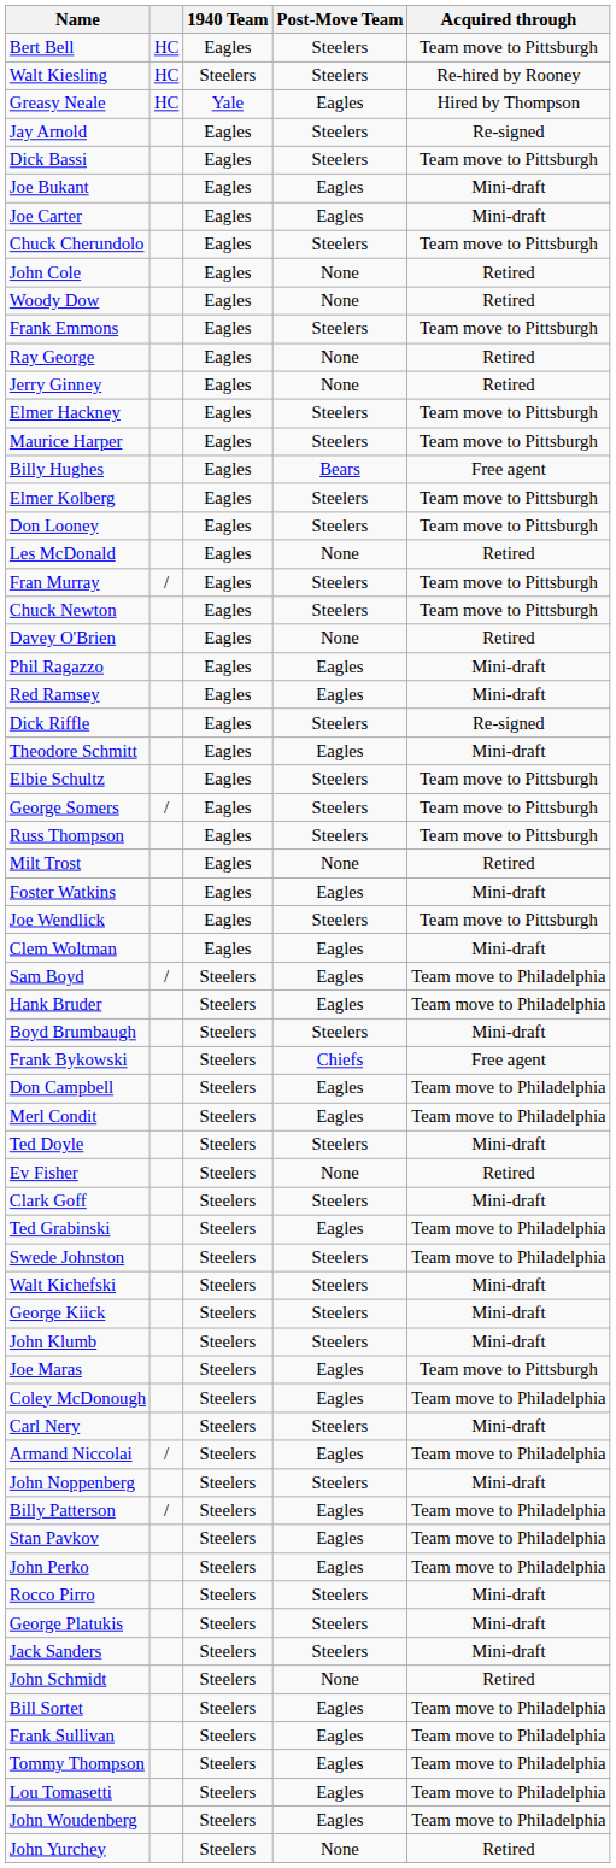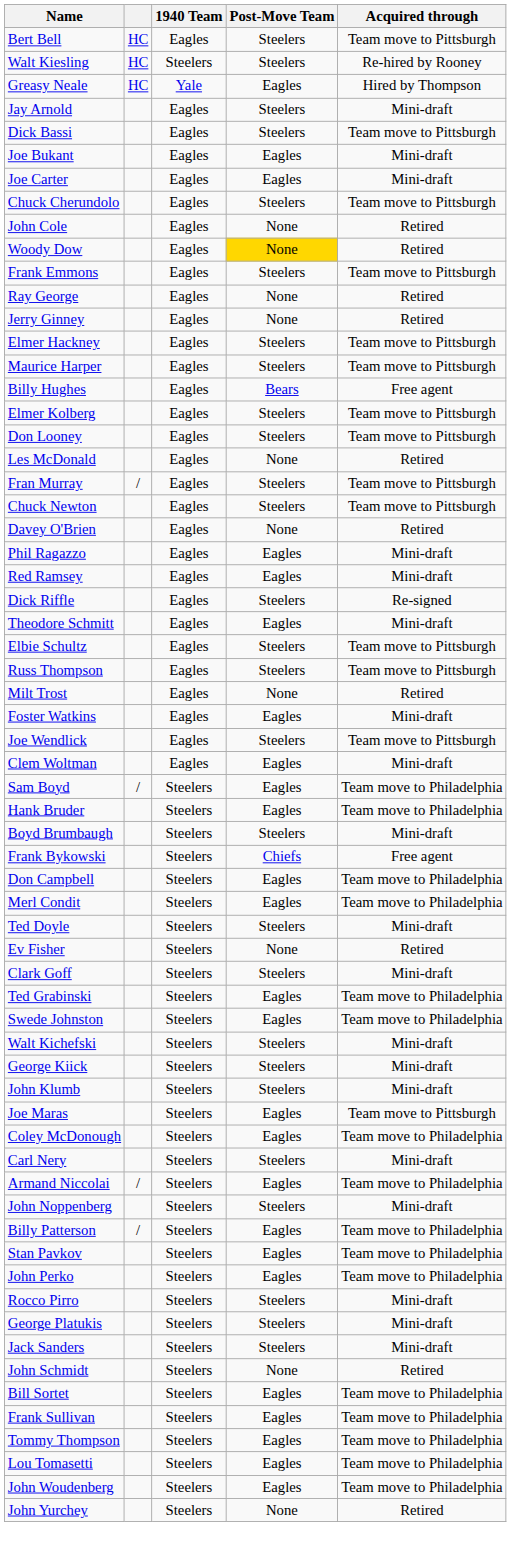 <table class="wikitable sortable mw-collapsible mw-collapsed">
 <tr>
 <th align="left">Name</th>
 <th></th>
 <th>1940 Team</th>
 <th>Post-Move Team</th>
 <th>Acquired through</th>
 </tr>
 <tr align=center>
 <td align=left><a href='#'>Bert Bell</a></td>
 <td><a href='#'>HC</a></td>
 <td>Eagles</td>
 <td>Steelers</td>
 <td>Team move to Pittsburgh</td>
 </tr>
 <tr align=center>
 <td align=left><a href='#'>Walt Kiesling</a></td>
 <td><a href='#'>HC</a></td>
 <td>Steelers</td>
 <td>Steelers</td>
 <td>Re-hired by Rooney</td>
 </tr>
 <tr align=center>
 <td align=left><a href='#'>Greasy Neale</a></td>
 <td><a href='#'>HC</a></td>
 <td><a href='#'>Yale</a></td>
 <td>Eagles</td>
 <td>Hired by Thompson</td>
 </tr>
 <tr align=center>
 <td align=left><a href='#'>Jay Arnold</a></td>
 <td></td>
 <td>Eagles</td>
 <td>Steelers</td>
-<td>Re-signed</td>
+<td>Mini-draft</td>
 </tr>
 <tr align=center>
 <td align=left><a href='#'>Dick Bassi</a></td>
 <td></td>
 <td>Eagles</td>
 <td>Steelers</td>
 <td>Team move to Pittsburgh</td>
 </tr>
 <tr align=center>
 <td align=left><a href='#'>Joe Bukant</a></td>
 <td></td>
 <td>Eagles</td>
 <td>Eagles</td>
 <td>Mini-draft</td>
 </tr>
 <tr align=center>
 <td align=left><a href='#'>Joe Carter</a></td>
 <td></td>
 <td>Eagles</td>
 <td>Eagles</td>
 <td>Mini-draft</td>
 </tr>
 <tr align=center>
 <td align=left><a href='#'>Chuck Cherundolo</a></td>
 <td></td>
 <td>Eagles</td>
 <td>Steelers</td>
 <td>Team move to Pittsburgh</td>
 </tr>
 <tr align=center>
 <td align=left><a href='#'>John Cole</a></td>
 <td></td>
 <td>Eagles</td>
 <td>None</td>
 <td>Retired</td>
 </tr>
 <tr align=center>
 <td align=left><a href='#'>Woody Dow</a></td>
 <td></td>
 <td>Eagles</td>
-<td>None</td>
+<td style="background: gold;">None</td>
 <td>Retired</td>
 </tr>
 <tr align=center>
 <td align=left><a href='#'>Frank Emmons</a></td>
 <td></td>
 <td>Eagles</td>
 <td>Steelers</td>
 <td>Team move to Pittsburgh</td>
 </tr>
 <tr align=center>
 <td align=left><a href='#'>Ray George</a></td>
 <td></td>
 <td>Eagles</td>
 <td>None</td>
 <td>Retired</td>
 </tr>
 <tr align=center>
 <td align=left><a href='#'>Jerry Ginney</a></td>
 <td></td>
 <td>Eagles</td>
 <td>None</td>
 <td>Retired</td>
 </tr>
 <tr align=center>
 <td align=left><a href='#'>Elmer Hackney</a></td>
 <td></td>
 <td>Eagles</td>
 <td>Steelers</td>
 <td>Team move to Pittsburgh</td>
 </tr>
 <tr align=center>
 <td align=left><a href='#'>Maurice Harper</a></td>
 <td></td>
 <td>Eagles</td>
 <td>Steelers</td>
 <td>Team move to Pittsburgh</td>
 </tr>
 <tr align=center>
 <td align=left><a href='#'>Billy Hughes</a></td>
 <td></td>
 <td>Eagles</td>
 <td><a href='#'>Bears</a></td>
 <td>Free agent</td>
 </tr>
 <tr align=center>
 <td align=left><a href='#'>Elmer Kolberg</a></td>
 <td></td>
 <td>Eagles</td>
 <td>Steelers</td>
 <td>Team move to Pittsburgh</td>
 </tr>
 <tr align=center>
 <td align=left><a href='#'>Don Looney</a></td>
 <td></td>
 <td>Eagles</td>
 <td>Steelers</td>
 <td>Team move to Pittsburgh</td>
 </tr>
 <tr align=center>
 <td align=left><a href='#'>Les McDonald</a></td>
 <td></td>
 <td>Eagles</td>
 <td>None</td>
 <td>Retired</td>
 </tr>
 <tr align=center>
 <td align=left><a href='#'>Fran Murray</a></td>
 <td> / </td>
 <td>Eagles</td>
 <td>Steelers</td>
 <td>Team move to Pittsburgh</td>
 </tr>
 <tr align=center>
 <td align=left><a href='#'>Chuck Newton</a></td>
 <td></td>
 <td>Eagles</td>
 <td>Steelers</td>
 <td>Team move to Pittsburgh</td>
 </tr>
 <tr align=center>
 <td align=left><a href='#'>Davey O'Brien</a></td>
 <td></td>
 <td>Eagles</td>
 <td>None</td>
 <td>Retired</td>
 </tr>
 <tr align=center>
 <td align=left><a href='#'>Phil Ragazzo</a></td>
 <td></td>
 <td>Eagles</td>
 <td>Eagles</td>
 <td>Mini-draft</td>
 </tr>
 <tr align=center>
 <td align=left><a href='#'>Red Ramsey</a></td>
 <td></td>
 <td>Eagles</td>
 <td>Eagles</td>
 <td>Mini-draft</td>
 </tr>
 <tr align=center>
 <td align=left><a href='#'>Dick Riffle</a></td>
 <td></td>
 <td>Eagles</td>
 <td>Steelers</td>
 <td>Re-signed</td>
 </tr>
 <tr align=center>
 <td align=left><a href='#'>Theodore Schmitt</a></td>
 <td></td>
 <td>Eagles</td>
 <td>Eagles</td>
 <td>Mini-draft</td>
 </tr>
 <tr align=center>
 <td align=left><a href='#'>Elbie Schultz</a></td>
 <td></td>
 <td>Eagles</td>
 <td>Steelers</td>
 <td>Team move to Pittsburgh</td>
 </tr>
 <tr align=center>
-<td align=left><a href='#'>George Somers</a></td>
-<td> / </td>
-<td>Eagles</td>
-<td>Steelers</td>
-<td>Team move to Pittsburgh</td>
-</tr>
-<tr align=center>
 <td align=left><a href='#'>Russ Thompson</a></td>
 <td></td>
 <td>Eagles</td>
 <td>Steelers</td>
 <td>Team move to Pittsburgh</td>
 </tr>
 <tr align=center>
 <td align=left><a href='#'>Milt Trost</a></td>
 <td></td>
 <td>Eagles</td>
 <td>None</td>
 <td>Retired</td>
 </tr>
 <tr align=center>
 <td align=left><a href='#'>Foster Watkins</a></td>
 <td></td>
 <td>Eagles</td>
 <td>Eagles</td>
 <td>Mini-draft</td>
 </tr>
 <tr align=center>
 <td align=left><a href='#'>Joe Wendlick</a></td>
 <td></td>
 <td>Eagles</td>
 <td>Steelers</td>
 <td>Team move to Pittsburgh</td>
 </tr>
 <tr align=center>
 <td align=left><a href='#'>Clem Woltman</a></td>
 <td></td>
 <td>Eagles</td>
 <td>Eagles</td>
 <td>Mini-draft</td>
 </tr>
 <tr align=center>
 <td align=left><a href='#'>Sam Boyd</a></td>
 <td> / </td>
 <td>Steelers</td>
 <td>Eagles</td>
 <td>Team move to Philadelphia</td>
 </tr>
 <tr align=center>
 <td align=left><a href='#'>Hank Bruder</a></td>
 <td></td>
 <td>Steelers</td>
 <td>Eagles</td>
 <td>Team move to Philadelphia</td>
 </tr>
 <tr align=center>
 <td align=left><a href='#'>Boyd Brumbaugh</a></td>
 <td></td>
 <td>Steelers</td>
 <td>Steelers</td>
 <td>Mini-draft</td>
 </tr>
 <tr align=center>
 <td align=left><a href='#'>Frank Bykowski</a></td>
 <td></td>
 <td>Steelers</td>
 <td><a href='#'>Chiefs</a></td>
 <td>Free agent</td>
 </tr>
 <tr align=center>
 <td align=left><a href='#'>Don Campbell</a></td>
 <td></td>
 <td>Steelers</td>
 <td>Eagles</td>
 <td>Team move to Philadelphia</td>
 </tr>
 <tr align=center>
 <td align=left><a href='#'>Merl Condit</a></td>
 <td></td>
 <td>Steelers</td>
 <td>Eagles</td>
 <td>Team move to Philadelphia</td>
 </tr>
 <tr align=center>
 <td align=left><a href='#'>Ted Doyle</a></td>
 <td></td>
 <td>Steelers</td>
 <td>Steelers</td>
 <td>Mini-draft</td>
 </tr>
 <tr align=center>
 <td align=left><a href='#'>Ev Fisher</a></td>
 <td></td>
 <td>Steelers</td>
 <td>None</td>
 <td>Retired</td>
 </tr>
 <tr align=center>
 <td align=left><a href='#'>Clark Goff</a></td>
 <td></td>
 <td>Steelers</td>
 <td>Steelers</td>
 <td>Mini-draft</td>
 </tr>
 <tr align=center>
 <td align=left><a href='#'>Ted Grabinski</a></td>
 <td></td>
 <td>Steelers</td>
 <td>Eagles</td>
 <td>Team move to Philadelphia</td>
 </tr>
 <tr align=center>
 <td align=left><a href='#'>Swede Johnston</a></td>
 <td></td>
 <td>Steelers</td>
-<td>Steelers</td>
+<td>Eagles</td>
 <td>Team move to Philadelphia</td>
 </tr>
 <tr align=center>
 <td align=left><a href='#'>Walt Kichefski</a></td>
 <td></td>
 <td>Steelers</td>
 <td>Steelers</td>
 <td>Mini-draft</td>
 </tr>
 <tr align=center>
 <td align=left><a href='#'>George Kiick</a></td>
 <td></td>
 <td>Steelers</td>
 <td>Steelers</td>
 <td>Mini-draft</td>
 </tr>
 <tr align=center>
 <td align=left><a href='#'>John Klumb</a></td>
 <td></td>
 <td>Steelers</td>
 <td>Steelers</td>
 <td>Mini-draft</td>
 </tr>
 <tr align=center>
 <td align=left><a href='#'>Joe Maras</a></td>
 <td></td>
 <td>Steelers</td>
 <td>Eagles</td>
 <td>Team move to Pittsburgh</td>
 </tr>
 <tr align=center>
 <td align=left><a href='#'>Coley McDonough</a></td>
 <td></td>
 <td>Steelers</td>
 <td>Eagles</td>
 <td>Team move to Philadelphia</td>
 </tr>
 <tr align=center>
 <td align=left><a href='#'>Carl Nery</a></td>
 <td></td>
 <td>Steelers</td>
 <td>Steelers</td>
 <td>Mini-draft</td>
 </tr>
 <tr align=center>
 <td align=left><a href='#'>Armand Niccolai</a></td>
 <td> / </td>
 <td>Steelers</td>
 <td>Eagles</td>
 <td>Team move to Philadelphia</td>
 </tr>
 <tr align=center>
 <td align=left><a href='#'>John Noppenberg</a></td>
 <td></td>
 <td>Steelers</td>
 <td>Steelers</td>
 <td>Mini-draft</td>
 </tr>
 <tr align=center>
 <td align=left><a href='#'>Billy Patterson</a></td>
 <td> / </td>
 <td>Steelers</td>
 <td>Eagles</td>
 <td>Team move to Philadelphia</td>
 </tr>
 <tr align=center>
 <td align=left><a href='#'>Stan Pavkov</a></td>
 <td></td>
 <td>Steelers</td>
 <td>Eagles</td>
 <td>Team move to Philadelphia</td>
 </tr>
 <tr align=center>
 <td align=left><a href='#'>John Perko</a></td>
 <td></td>
 <td>Steelers</td>
 <td>Eagles</td>
 <td>Team move to Philadelphia</td>
 </tr>
 <tr align=center>
 <td align=left><a href='#'>Rocco Pirro</a></td>
 <td></td>
 <td>Steelers</td>
 <td>Steelers</td>
 <td>Mini-draft</td>
 </tr>
 <tr align=center>
 <td align=left><a href='#'>George Platukis</a></td>
 <td></td>
 <td>Steelers</td>
 <td>Steelers</td>
 <td>Mini-draft</td>
 </tr>
 <tr align=center>
 <td align=left><a href='#'>Jack Sanders</a></td>
 <td></td>
 <td>Steelers</td>
 <td>Steelers</td>
 <td>Mini-draft</td>
 </tr>
 <tr align=center>
 <td align=left><a href='#'>John Schmidt</a></td>
 <td></td>
 <td>Steelers</td>
 <td>None</td>
 <td>Retired</td>
 </tr>
 <tr align=center>
 <td align=left><a href='#'>Bill Sortet</a></td>
 <td></td>
 <td>Steelers</td>
 <td>Eagles</td>
 <td>Team move to Philadelphia</td>
 </tr>
 <tr align=center>
 <td align=left><a href='#'>Frank Sullivan</a></td>
 <td></td>
 <td>Steelers</td>
 <td>Eagles</td>
 <td>Team move to Philadelphia</td>
 </tr>
 <tr align=center>
 <td align=left><a href='#'>Tommy Thompson</a></td>
 <td></td>
 <td>Steelers</td>
 <td>Eagles</td>
 <td>Team move to Philadelphia</td>
 </tr>
 <tr align=center>
 <td align=left><a href='#'>Lou Tomasetti</a></td>
 <td></td>
 <td>Steelers</td>
 <td>Eagles</td>
 <td>Team move to Philadelphia</td>
 </tr>
 <tr align=center>
 <td align=left><a href='#'>John Woudenberg</a></td>
 <td></td>
 <td>Steelers</td>
 <td>Eagles</td>
 <td>Team move to Philadelphia</td>
 </tr>
 <tr align=center>
 <td align=left><a href='#'>John Yurchey</a></td>
 <td></td>
 <td>Steelers</td>
 <td>None</td>
 <td>Retired</td>
 </tr>
 </table>
